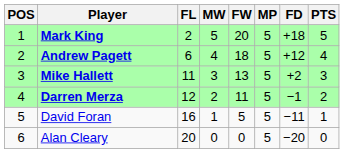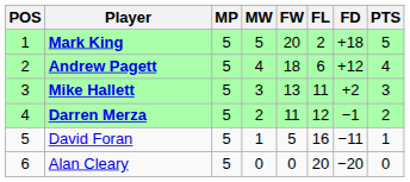 <table class="wikitable" style="text-align: center;">
 <tr>
 <th width=20>POS</th>
 <th width=165>Player</th>
-<th width=20>FL</th>
+<th width=20>MP</th>
 <th width=20>MW</th>
 <th width=20>FW</th>
-<th width=20>MP</th>
+<th width=20>FL</th>
 <th width=20>FD</th>
 <th width=20>PTS</th>
 </tr>
 <tr style="background:#afa;">
 <td>1</td>
 <td style="text-align:left;"> <strong><a href='#'>Mark King</a></strong></td>
-<td>2</td>
+<td>5</td>
 <td>5</td>
 <td>20</td>
-<td>5</td>
+<td>2</td>
 <td>+18</td>
 <td>5</td>
 </tr>
 <tr style="background:#afa;">
 <td>2</td>
 <td style="text-align:left;"> <strong><a href='#'>Andrew Pagett</a></strong></td>
-<td>6</td>
+<td>5</td>
 <td>4</td>
 <td>18</td>
-<td>5</td>
+<td>6</td>
 <td>+12</td>
 <td>4</td>
 </tr>
 <tr style="background:#afa;">
 <td>3</td>
 <td style="text-align:left;"> <strong><a href='#'>Mike Hallett</a></strong></td>
-<td>11</td>
+<td>5</td>
 <td>3</td>
 <td>13</td>
-<td>5</td>
+<td>11</td>
 <td>+2</td>
 <td>3</td>
 </tr>
 <tr style="background:#afa;">
 <td>4</td>
 <td style="text-align:left;"> <strong><a href='#'>Darren Merza</a></strong></td>
-<td>12</td>
+<td>5</td>
 <td>2</td>
 <td>11</td>
-<td>5</td>
+<td>12</td>
 <td>−1</td>
 <td>2</td>
 </tr>
 <tr>
 <td>5</td>
 <td style="text-align:left;"> <a href='#'>David Foran</a></td>
-<td>16</td>
+<td>5</td>
 <td>1</td>
 <td>5</td>
-<td>5</td>
+<td>16</td>
 <td>−11</td>
 <td>1</td>
 </tr>
 <tr>
 <td>6</td>
 <td style="text-align:left;"> <a href='#'>Alan Cleary</a></td>
-<td>20</td>
+<td>5</td>
 <td>0</td>
 <td>0</td>
-<td>5</td>
+<td>20</td>
 <td>−20</td>
 <td>0</td>
 </tr>
 </table>
